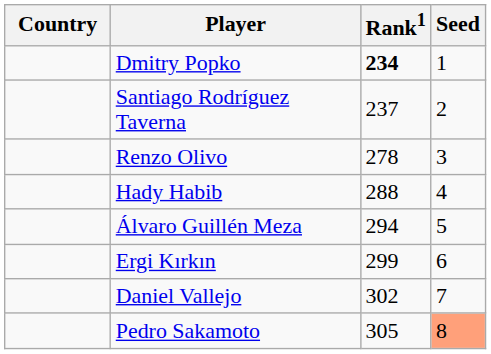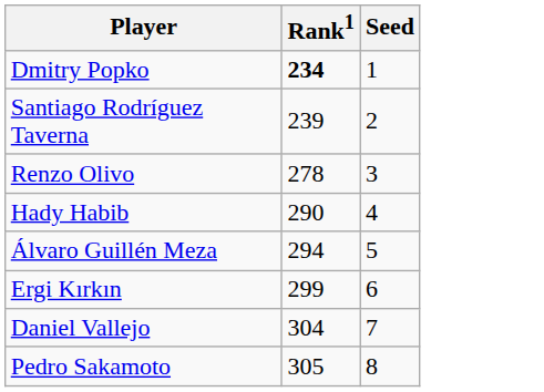 <table class="sortable wikitable">
 <tr>
-<th width="70">Country</th>
 <th width="175">Player</th>
 <th>Rank<sup>1</sup></th>
 <th>Seed</th>
 </tr>
 <tr>
-<td></td>
 <td><a href='#'>Dmitry Popko</a></td>
 <td><strong>234</strong></td>
 <td>1</td>
 </tr>
 <tr>
-<td></td>
 <td><a href='#'>Santiago Rodríguez Taverna</a></td>
-<td>237</td>
+<td>239</td>
 <td>2</td>
 </tr>
 <tr>
-<td></td>
 <td><a href='#'>Renzo Olivo</a></td>
 <td>278</td>
 <td>3</td>
 </tr>
 <tr>
-<td></td>
 <td><a href='#'>Hady Habib</a></td>
-<td>288</td>
+<td>290</td>
 <td>4</td>
 </tr>
 <tr>
-<td></td>
 <td><a href='#'>Álvaro Guillén Meza</a></td>
 <td>294</td>
 <td>5</td>
 </tr>
 <tr>
-<td></td>
 <td><a href='#'>Ergi Kırkın</a></td>
 <td>299</td>
 <td>6</td>
 </tr>
 <tr>
-<td></td>
 <td><a href='#'>Daniel Vallejo</a></td>
-<td>302</td>
+<td>304</td>
 <td>7</td>
 </tr>
 <tr>
-<td></td>
 <td><a href='#'>Pedro Sakamoto</a></td>
 <td>305</td>
-<td style="background: lightsalmon;">8</td>
+<td>8</td>
 </tr>
 </table>
